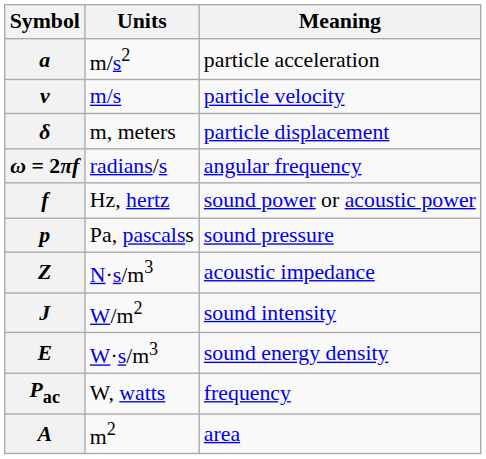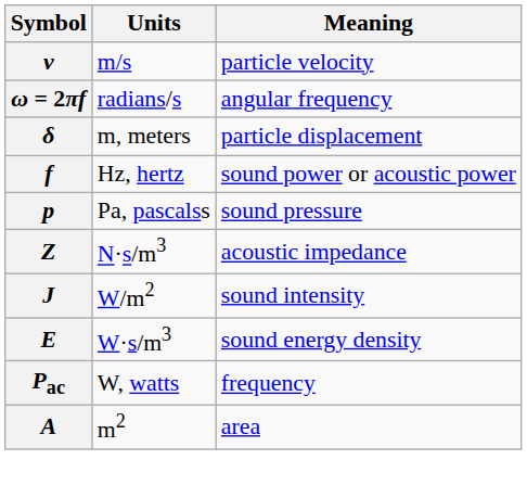 <table class="wikitable">
 <tr>
 <th>Symbol</th>
 <th>Units</th>
 <th>Meaning</th>
 </tr>
 <tr>
-<th><em>a</em></th>
-<td>m/<a href='#'>s</a><sup>2</sup></td>
-<td>particle acceleration</td>
-</tr>
-<tr>
 <th><em>v</em></th>
 <td><a href='#'>m/s</a></td>
 <td><a href='#'>particle velocity</a></td>
 </tr>
 <tr>
+<th><em>ω</em> = 2<em>πf</em></th>
+<td><a href='#'>radians</a>/<a href='#'>s</a></td>
+<td><a href='#'>angular frequency</a></td>
+</tr>
+<tr>
 <th><em>δ</em></th>
 <td>m, meters</td>
 <td><a href='#'>particle displacement</a></td>
-</tr>
-<tr>
-<th><em>ω</em> = 2<em>πf</em></th>
-<td><a href='#'>radians</a>/<a href='#'>s</a></td>
-<td><a href='#'>angular frequency</a></td>
 </tr>
 <tr>
 <th><em>f</em></th>
 <td>Hz, <a href='#'>hertz</a></td>
 <td><a href='#'>sound power</a> or <a href='#'>acoustic power</a></td>
 </tr>
 <tr>
 <th><em>p</em></th>
 <td>Pa, <a href='#'>pascals</a>s</td>
 <td><a href='#'>sound pressure</a></td>
 </tr>
 <tr>
 <th><em>Z</em></th>
 <td><a href='#'>N</a>·<a href='#'>s</a>/m<sup>3</sup></td>
 <td><a href='#'>acoustic impedance</a></td>
 </tr>
 <tr>
 <th><em>J</em></th>
 <td><a href='#'>W</a>/m<sup>2</sup></td>
 <td><a href='#'>sound intensity</a></td>
 </tr>
 <tr>
 <th><em>E</em></th>
 <td><a href='#'>W</a>·<a href='#'>s</a>/m<sup>3</sup></td>
 <td><a href='#'>sound energy density</a></td>
 </tr>
 <tr>
 <th><em>P</em><sub>ac</sub></th>
 <td>W, <a href='#'>watts</a></td>
 <td><a href='#'>frequency</a></td>
 </tr>
 <tr>
 <th><em>A</em></th>
 <td>m<sup>2</sup></td>
 <td><a href='#'>area</a></td>
 </tr>
 </table>
